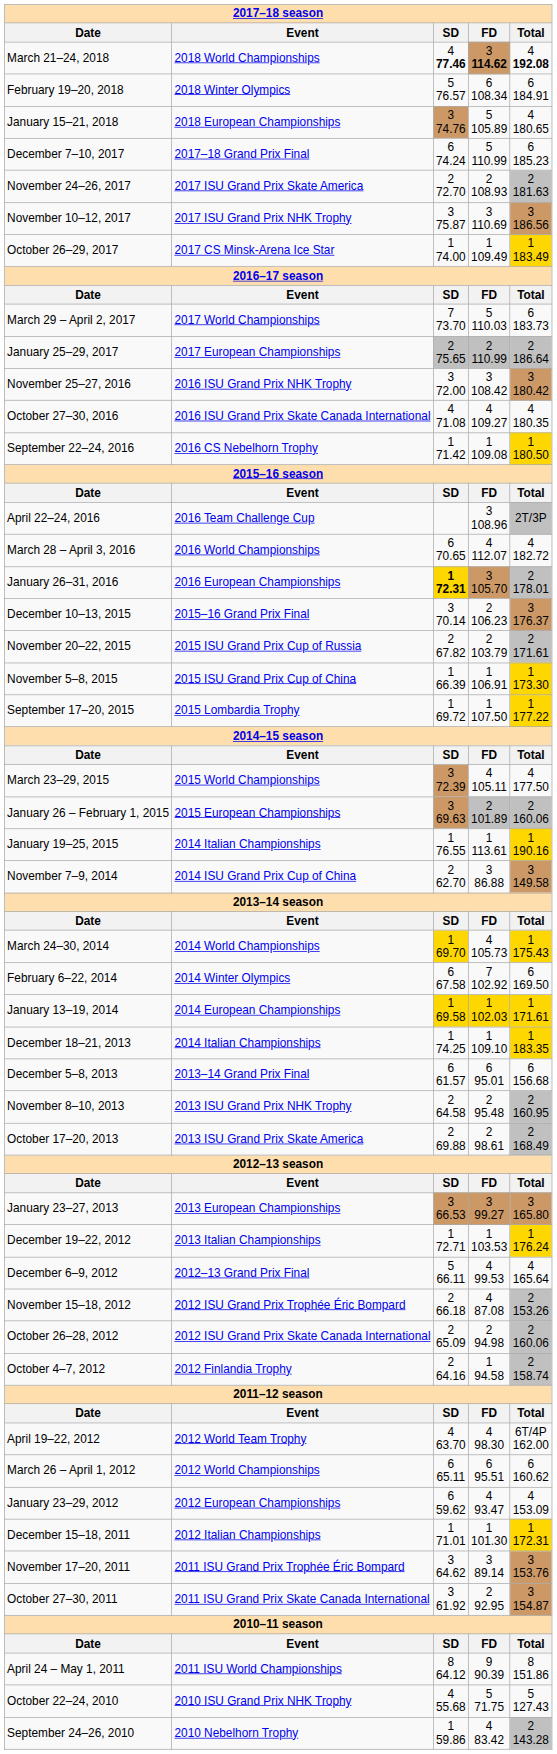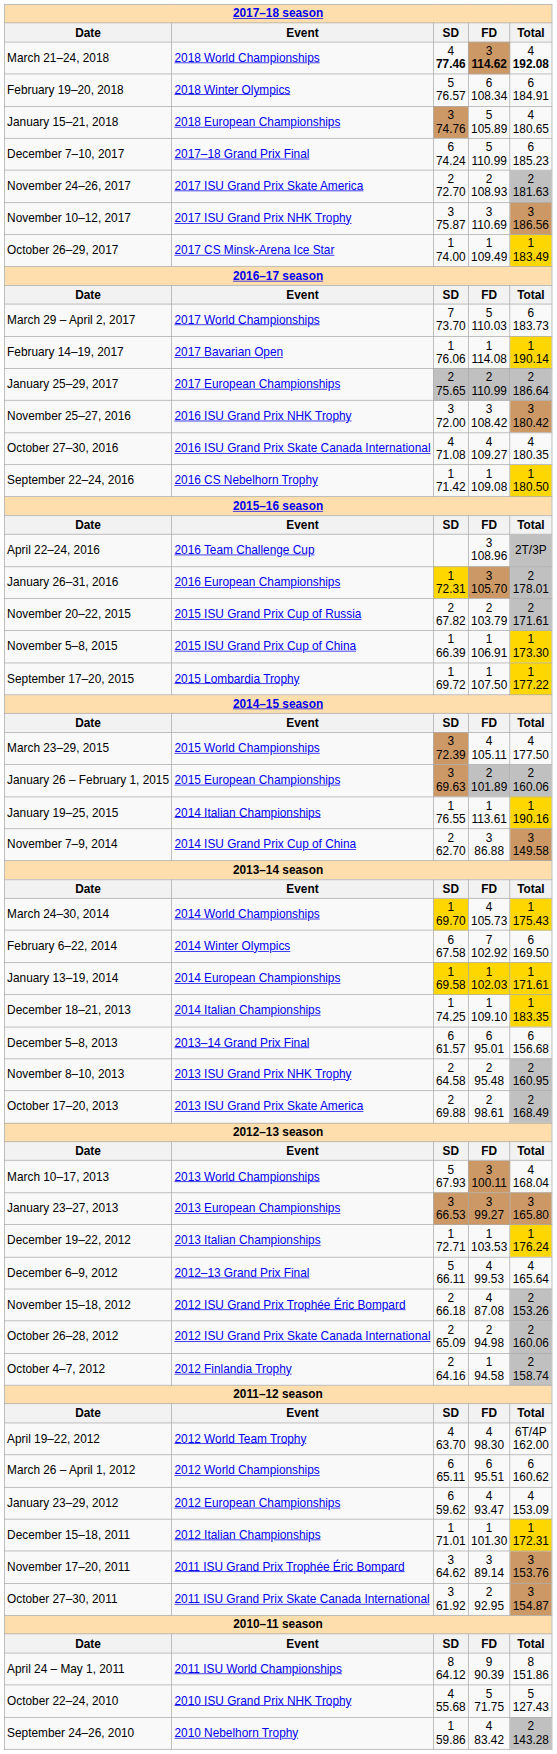 <table class="wikitable">
 <tr>
 <th style="background-color: #ffdead;" colspan=5 align=center><a href='#'>2017–18 season</a></th>
 </tr>
 <tr>
 <th>Date</th>
 <th>Event</th>
 <th>SD</th>
 <th>FD</th>
 <th>Total</th>
 </tr>
 <tr>
 <td>March 21–24, 2018</td>
 <td><a href='#'>2018 World Championships</a></td>
 <td align=center>4 <br> <strong>77.46</strong></td>
 <td align=center bgcolor=cc9966>3 <br> <strong>114.62</strong></td>
 <td align=center>4 <br> <strong>192.08</strong></td>
 </tr>
 <tr>
 <td>February 19–20, 2018</td>
 <td><a href='#'>2018 Winter Olympics</a></td>
 <td align=center>5 <br> 76.57</td>
 <td align=center>6 <br> 108.34</td>
 <td align=center>6 <br> 184.91</td>
 </tr>
 <tr>
 <td>January 15–21, 2018</td>
 <td><a href='#'>2018 European Championships</a></td>
 <td align=center bgcolor=cc9966>3 <br> 74.76</td>
 <td align=center>5 <br> 105.89</td>
 <td align=center>4 <br> 180.65</td>
 </tr>
 <tr>
 <td>December 7–10, 2017</td>
 <td><a href='#'>2017–18 Grand Prix Final</a></td>
 <td align=center>6 <br> 74.24</td>
 <td align=center>5 <br> 110.99</td>
 <td align=center>6 <br> 185.23</td>
 </tr>
 <tr>
 <td>November 24–26, 2017</td>
 <td><a href='#'>2017 ISU Grand Prix Skate America</a></td>
 <td align=center>2 <br> 72.70</td>
 <td align=center>2 <br> 108.93</td>
 <td align=center bgcolor=silver>2 <br> 181.63</td>
 </tr>
 <tr>
 <td>November 10–12, 2017</td>
 <td><a href='#'>2017 ISU Grand Prix NHK Trophy</a></td>
 <td align=center>3 <br> 75.87</td>
 <td align=center>3 <br> 110.69</td>
 <td align=center bgcolor=cc9966>3 <br> 186.56</td>
 </tr>
 <tr>
 <td>October 26–29, 2017</td>
 <td><a href='#'>2017 CS Minsk-Arena Ice Star</a></td>
 <td align=center>1 <br> 74.00</td>
 <td align=center>1 <br> 109.49</td>
 <td align=center bgcolor=gold>1 <br> 183.49</td>
 </tr>
 <tr>
 <th style="background-color: #ffdead;" colspan=5 align=center><a href='#'>2016–17 season</a></th>
 </tr>
 <tr>
 <th>Date</th>
 <th>Event</th>
 <th>SD</th>
 <th>FD</th>
 <th>Total</th>
 </tr>
 <tr>
 <td>March 29 – April 2, 2017</td>
 <td><a href='#'>2017 World Championships</a></td>
 <td align=center>7 <br> 73.70</td>
 <td align=center>5 <br> 110.03</td>
 <td align=center>6 <br> 183.73</td>
 </tr>
 <tr>
+<td>February 14–19, 2017</td>
+<td><a href='#'>2017 Bavarian Open</a></td>
+<td align=center>1 <br> 76.06</td>
+<td align=center>1 <br> 114.08</td>
+<td align=center bgcolor=gold>1 <br> 190.14</td>
+</tr>
+<tr>
 <td>January 25–29, 2017</td>
 <td><a href='#'>2017 European Championships</a></td>
 <td align=center bgcolor=silver>2 <br> 75.65</td>
 <td align=center bgcolor=silver>2 <br> 110.99</td>
 <td align=center bgcolor=silver>2 <br> 186.64</td>
 </tr>
 <tr>
 <td>November 25–27, 2016</td>
 <td><a href='#'>2016 ISU Grand Prix NHK Trophy</a></td>
 <td align=center>3 <br> 72.00</td>
 <td align=center>3 <br> 108.42</td>
 <td align=center bgcolor=cc9966>3 <br> 180.42</td>
 </tr>
 <tr>
 <td>October 27–30, 2016</td>
 <td><a href='#'>2016 ISU Grand Prix Skate Canada International</a></td>
 <td align=center>4 <br> 71.08</td>
 <td align=center>4 <br> 109.27</td>
 <td align=center>4 <br> 180.35</td>
 </tr>
 <tr>
 <td>September 22–24, 2016</td>
 <td><a href='#'>2016 CS Nebelhorn Trophy</a></td>
 <td align=center>1 <br> 71.42</td>
 <td align=center>1 <br> 109.08</td>
 <td align=center bgcolor=gold>1 <br> 180.50</td>
 </tr>
 <tr>
 <th style="background-color: #ffdead;" colspan=5 align=center><a href='#'>2015–16 season</a></th>
 </tr>
 <tr>
 <th>Date</th>
 <th>Event</th>
 <th>SD</th>
 <th>FD</th>
 <th>Total</th>
 </tr>
 <tr>
 <td>April 22–24, 2016</td>
 <td><a href='#'>2016 Team Challenge Cup</a></td>
 <td></td>
 <td align=center>3 <br> 108.96</td>
 <td align=center bgcolor=silver>2T/3P</td>
 </tr>
 <tr>
-<td>March 28 – April 3, 2016</td>
-<td><a href='#'>2016 World Championships</a></td>
-<td align=center>6 <br> 70.65</td>
-<td align=center>4 <br> 112.07</td>
-<td align=center>4 <br> 182.72</td>
-</tr>
-<tr>
 <td>January 26–31, 2016</td>
 <td><a href='#'>2016 European Championships</a></td>
-<td align=center bgcolor=gold><strong>1 <br> 72.31</strong></td>
+<td align=center bgcolor=gold>1 <br> 72.31</td>
 <td align=center bgcolor=cc9966>3 <br> 105.70</td>
 <td align=center bgcolor=silver>2 <br> 178.01</td>
-</tr>
-<tr>
-<td>December 10–13, 2015</td>
-<td><a href='#'>2015–16 Grand Prix Final</a></td>
-<td align=center>3 <br> 70.14</td>
-<td align=center>2 <br> 106.23</td>
-<td align=center bgcolor=cc9966>3 <br> 176.37</td>
 </tr>
 <tr>
 <td>November 20–22, 2015</td>
 <td><a href='#'>2015 ISU Grand Prix Cup of Russia</a></td>
 <td align=center>2 <br> 67.82</td>
 <td align=center>2 <br> 103.79</td>
 <td align=center bgcolor=silver>2 <br> 171.61</td>
 </tr>
 <tr>
 <td>November 5–8, 2015</td>
 <td><a href='#'>2015 ISU Grand Prix Cup of China</a></td>
 <td align=center>1 <br> 66.39</td>
 <td align=center>1 <br> 106.91</td>
 <td align=center bgcolor=gold>1 <br> 173.30</td>
 </tr>
 <tr>
 <td>September 17–20, 2015</td>
 <td><a href='#'>2015 Lombardia Trophy</a></td>
 <td align=center>1 <br> 69.72</td>
 <td align=center>1 <br> 107.50</td>
 <td align=center bgcolor=gold>1 <br> 177.22</td>
 </tr>
 <tr>
 <th style="background-color: #ffdead;" colspan=5 align=center><a href='#'>2014–15 season</a></th>
 </tr>
 <tr>
 <th>Date</th>
 <th>Event</th>
 <th>SD</th>
 <th>FD</th>
 <th>Total</th>
 </tr>
 <tr>
 <td>March 23–29, 2015</td>
 <td><a href='#'>2015 World Championships</a></td>
 <td align=center bgcolor=cc9966>3 <br> 72.39</td>
 <td align=center>4 <br> 105.11</td>
 <td align=center>4 <br> 177.50</td>
 </tr>
 <tr>
 <td>January 26 – February 1, 2015</td>
 <td><a href='#'>2015 European Championships</a></td>
 <td align=center bgcolor=cc9966>3 <br> 69.63</td>
 <td align=center bgcolor=silver>2 <br> 101.89</td>
 <td align="center" bgcolor=silver>2 <br> 160.06</td>
 </tr>
 <tr>
 <td>January 19–25, 2015</td>
 <td><a href='#'>2014 Italian Championships</a></td>
 <td align="center">1 <br> 76.55</td>
 <td align="center">1 <br> 113.61</td>
 <td align="center" bgcolor=gold>1 <br> 190.16</td>
 </tr>
 <tr>
 <td>November 7–9, 2014</td>
 <td><a href='#'>2014 ISU Grand Prix Cup of China</a></td>
 <td align=center>2 <br> 62.70</td>
 <td align=center>3 <br> 86.88</td>
 <td align=center bgcolor=cc9966>3 <br> 149.58</td>
 </tr>
 <tr>
 <th style="background-color: #ffdead;" colspan=5 align="center">2013–14 season</th>
 </tr>
 <tr>
 <th>Date</th>
 <th>Event</th>
 <th>SD</th>
 <th>FD</th>
 <th>Total</th>
 </tr>
 <tr>
 <td>March 24–30, 2014</td>
 <td><a href='#'>2014 World Championships</a></td>
 <td align=center bgcolor=gold>1 <br> 69.70</td>
 <td align=center>4 <br> 105.73</td>
 <td align=center bgcolor=gold>1 <br> 175.43</td>
 </tr>
 <tr>
 <td>February 6–22, 2014</td>
 <td><a href='#'>2014 Winter Olympics</a></td>
 <td align="center">6 <br> 67.58</td>
 <td align="center">7 <br> 102.92</td>
 <td align="center">6 <br> 169.50</td>
 </tr>
 <tr>
 <td>January 13–19, 2014</td>
 <td><a href='#'>2014 European Championships</a></td>
 <td align=center bgcolor=gold>1 <br> 69.58</td>
 <td align=center bgcolor=gold>1 <br> 102.03</td>
 <td align=center bgcolor=gold>1 <br> 171.61</td>
 </tr>
 <tr>
 <td>December 18–21, 2013</td>
 <td><a href='#'>2014 Italian Championships</a></td>
 <td align="center">1 <br> 74.25</td>
 <td align="center">1 <br> 109.10</td>
 <td align="center" bgcolor=gold>1 <br> 183.35</td>
 </tr>
 <tr>
 <td>December 5–8, 2013</td>
 <td><a href='#'>2013–14 Grand Prix Final</a></td>
 <td align="center">6 <br> 61.57</td>
 <td align="center">6 <br> 95.01</td>
 <td align="center">6 <br> 156.68</td>
 </tr>
 <tr>
 <td>November 8–10, 2013</td>
 <td><a href='#'>2013 ISU Grand Prix NHK Trophy</a></td>
 <td align="center">2 <br> 64.58</td>
 <td align="center">2 <br> 95.48</td>
 <td align=center bgcolor=silver>2 <br> 160.95</td>
 </tr>
 <tr>
 <td>October 17–20, 2013</td>
 <td><a href='#'>2013 ISU Grand Prix Skate America</a></td>
 <td align="center">2 <br> 69.88</td>
 <td align="center">2 <br> 98.61</td>
 <td align="center" bgcolor=silver>2 <br> 168.49</td>
 </tr>
 <tr>
 <th style="background-color: #ffdead;" colspan=5 align="center">2012–13 season</th>
 </tr>
 <tr>
 <th>Date</th>
 <th>Event</th>
 <th>SD</th>
 <th>FD</th>
 <th>Total</th>
 </tr>
 <tr>
+<td>March 10–17, 2013</td>
+<td><a href='#'>2013 World Championships</a></td>
+<td align="center">5 <br> 67.93</td>
+<td align="center" bgcolor=cc9966>3 <br> 100.11</td>
+<td align="center">4 <br> 168.04</td>
+</tr>
+<tr>
 <td>January 23–27, 2013</td>
 <td><a href='#'>2013 European Championships</a></td>
 <td align=center bgcolor=cc9966>3 <br> 66.53</td>
 <td align=center bgcolor=cc9966>3 <br> 99.27</td>
 <td align=center bgcolor=cc9966>3 <br> 165.80</td>
 </tr>
 <tr>
 <td>December 19–22, 2012</td>
 <td><a href='#'>2013 Italian Championships</a></td>
 <td align="center">1 <br> 72.71</td>
 <td align="center">1 <br> 103.53</td>
 <td align="center" bgcolor=gold>1 <br> 176.24</td>
 </tr>
 <tr>
 <td>December 6–9, 2012</td>
 <td><a href='#'>2012–13 Grand Prix Final</a></td>
 <td align="center">5 <br> 66.11</td>
 <td align="center">4 <br> 99.53</td>
 <td align="center">4 <br> 165.64</td>
 </tr>
 <tr>
 <td>November 15–18, 2012</td>
 <td><a href='#'>2012 ISU Grand Prix Trophée Éric Bompard</a></td>
 <td align="center">2 <br> 66.18</td>
 <td align="center">4 <br> 87.08</td>
 <td align="center" bgcolor=silver>2 <br> 153.26</td>
 </tr>
 <tr>
 <td>October 26–28, 2012</td>
 <td><a href='#'>2012 ISU Grand Prix Skate Canada International</a></td>
 <td align="center">2 <br> 65.09</td>
 <td align="center">2 <br> 94.98</td>
 <td align="center" bgcolor=silver>2 <br> 160.06</td>
 </tr>
 <tr>
 <td>October 4–7, 2012</td>
 <td><a href='#'>2012 Finlandia Trophy</a></td>
 <td align="center">2 <br> 64.16</td>
 <td align="center">1 <br> 94.58</td>
 <td align="center" bgcolor=silver>2 <br> 158.74</td>
 </tr>
 <tr>
 <th style="background-color: #ffdead;" colspan=5 align="center">2011–12 season</th>
 </tr>
 <tr>
 <th>Date</th>
 <th>Event</th>
 <th>SD</th>
 <th>FD</th>
 <th>Total</th>
 </tr>
 <tr>
 <td>April 19–22, 2012</td>
 <td><a href='#'>2012 World Team Trophy</a></td>
 <td align="center">4 <br> 63.70</td>
 <td align="center">4 <br> 98.30</td>
 <td align="center">6T/4P <br> 162.00</td>
 </tr>
 <tr>
 <td>March 26 – April 1, 2012</td>
 <td><a href='#'>2012 World Championships</a></td>
 <td align="center">6 <br> 65.11</td>
 <td align="center">6 <br> 95.51</td>
 <td align="center">6 <br> 160.62</td>
 </tr>
 <tr>
 <td>January 23–29, 2012</td>
 <td><a href='#'>2012 European Championships</a></td>
 <td align=center>6 <br> 59.62</td>
 <td align=center>4 <br> 93.47</td>
 <td align=center>4 <br> 153.09</td>
 </tr>
 <tr>
 <td>December 15–18, 2011</td>
 <td><a href='#'>2012 Italian Championships</a></td>
 <td align="center">1 <br> 71.01</td>
 <td align="center">1 <br> 101.30</td>
 <td align="center" bgcolor=gold>1 <br> 172.31</td>
 </tr>
 <tr>
 <td>November 17–20, 2011</td>
 <td><a href='#'>2011 ISU Grand Prix Trophée Éric Bompard</a></td>
 <td align="center">3 <br> 64.62</td>
 <td align="center">3 <br> 89.14</td>
 <td align="center" bgcolor=cc9966>3 <br> 153.76</td>
 </tr>
 <tr>
 <td>October 27–30, 2011</td>
 <td><a href='#'>2011 ISU Grand Prix Skate Canada International</a></td>
 <td align="center">3 <br> 61.92</td>
 <td align="center">2 <br> 92.95</td>
 <td align="center" bgcolor=cc9966>3 <br> 154.87</td>
 </tr>
 <tr>
 <th style="background-color: #ffdead;" colspan=5 align="center">2010–11 season</th>
 </tr>
 <tr>
 <th>Date</th>
 <th>Event</th>
 <th>SD</th>
 <th>FD</th>
 <th>Total</th>
 </tr>
 <tr>
 <td>April 24 – May 1, 2011</td>
 <td><a href='#'>2011 ISU World Championships</a></td>
 <td align="center">8 <br> 64.12</td>
 <td align="center">9 <br> 90.39</td>
 <td align="center">8 <br> 151.86</td>
 </tr>
 <tr>
 <td>October 22–24, 2010</td>
 <td><a href='#'>2010 ISU Grand Prix NHK Trophy</a></td>
 <td align="center">4 <br> 55.68</td>
 <td align="center">5 <br> 71.75</td>
 <td align="center">5 <br> 127.43</td>
 </tr>
 <tr>
 <td>September 24–26, 2010</td>
 <td><a href='#'>2010 Nebelhorn Trophy</a></td>
 <td align="center">1 <br> 59.86</td>
 <td align="center">4 <br> 83.42</td>
 <td align="center" bgcolor=silver>2 <br> 143.28</td>
 </tr>
 </table>
